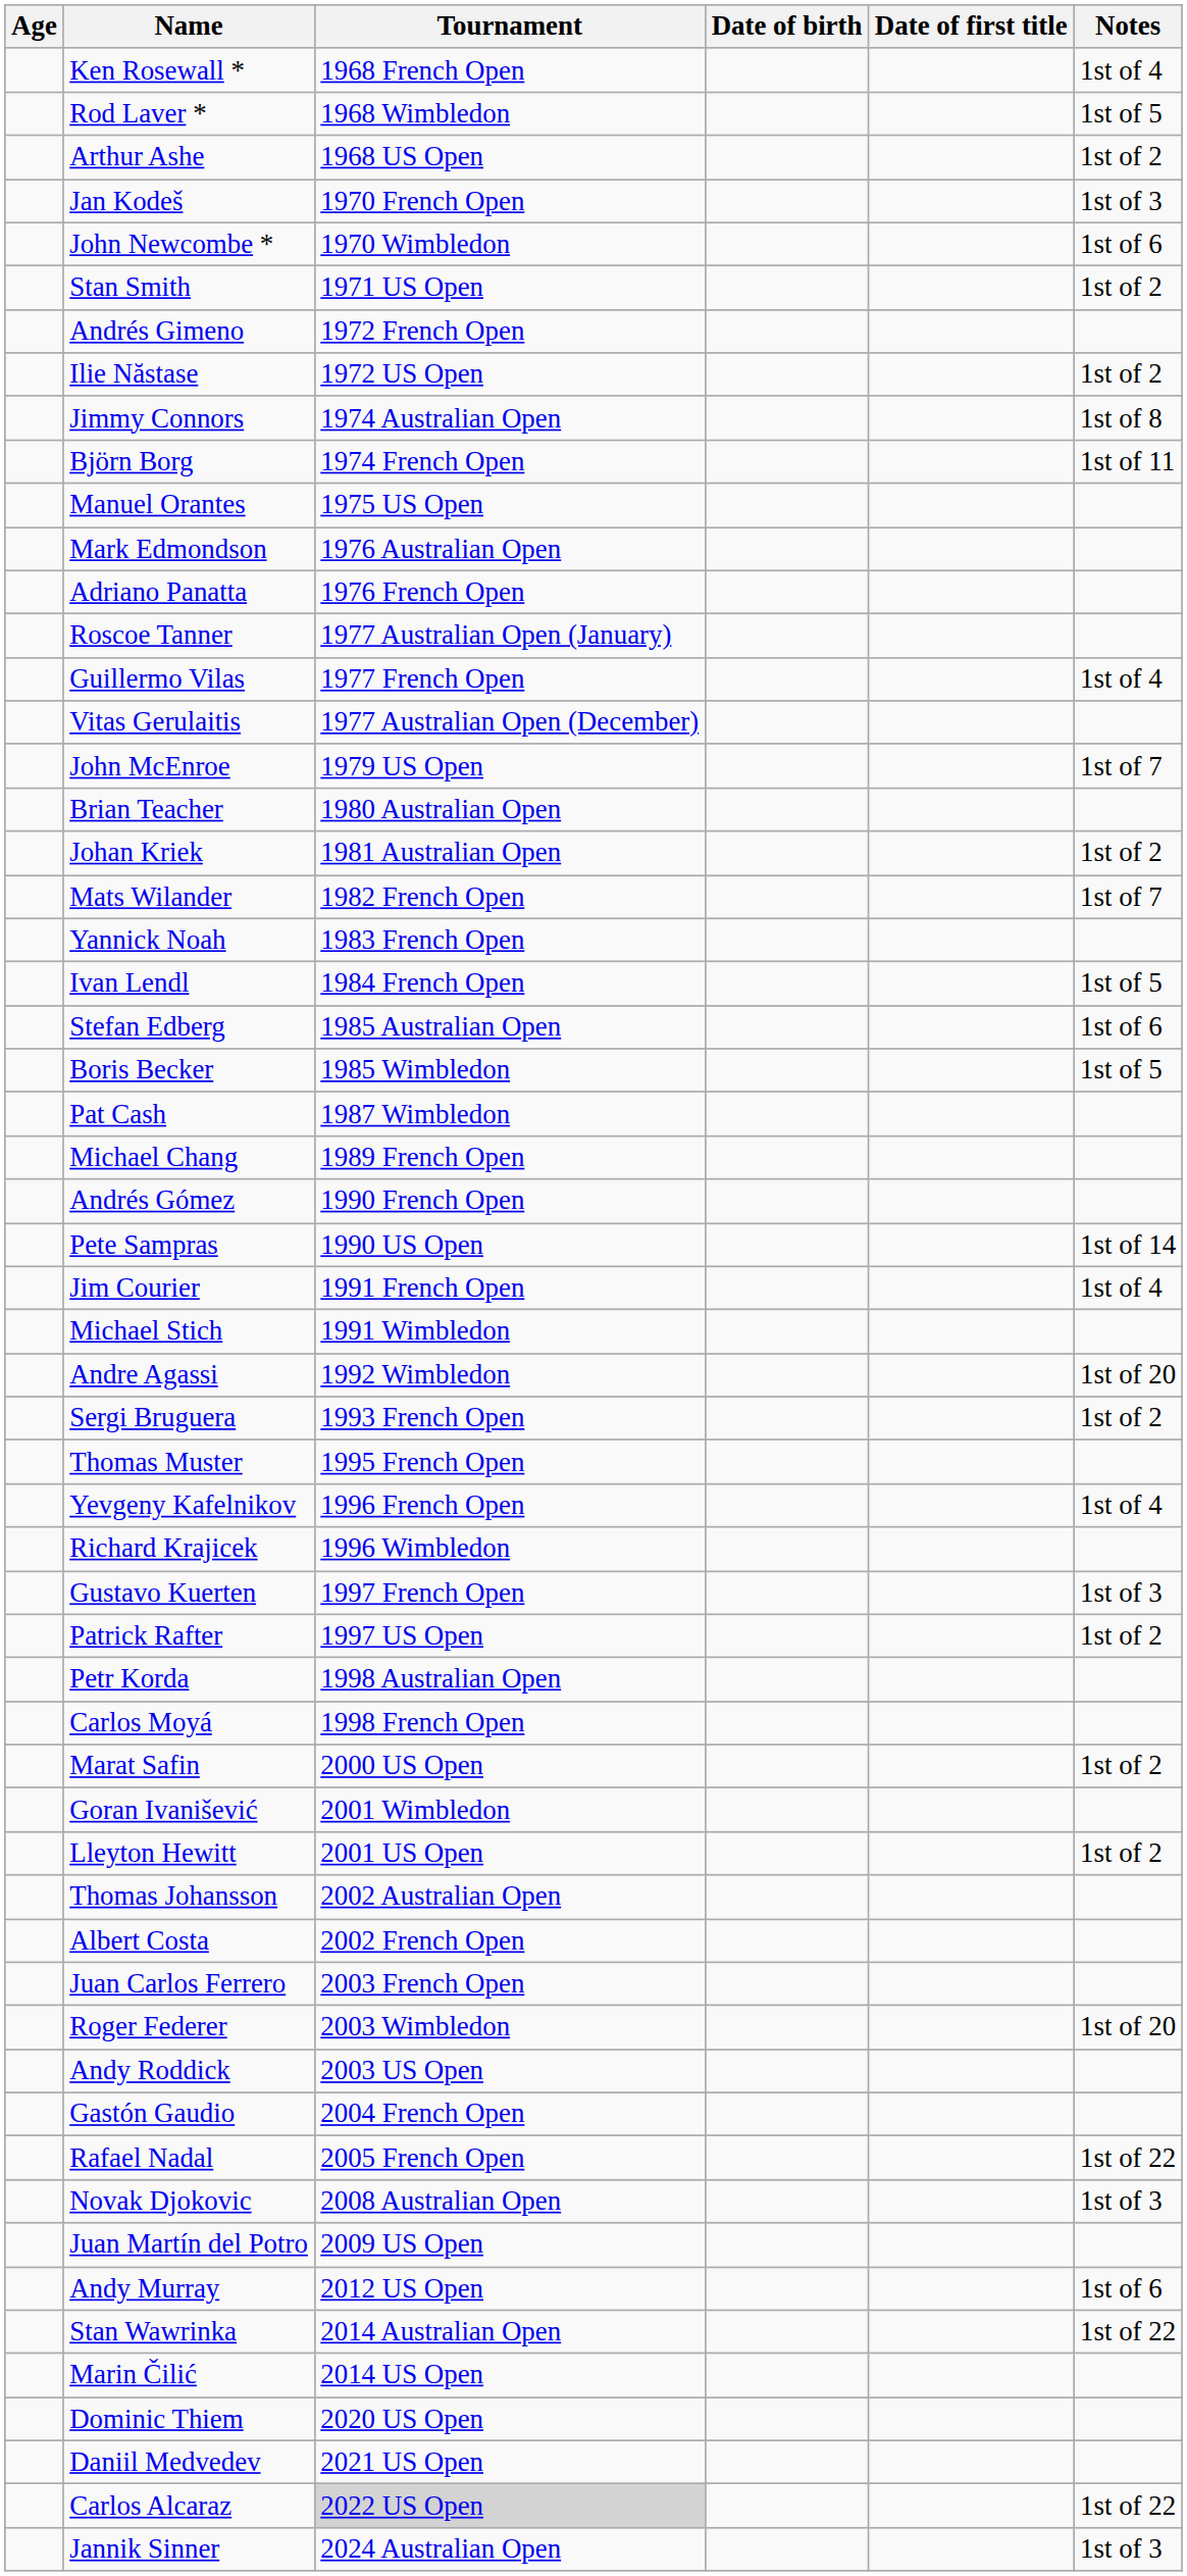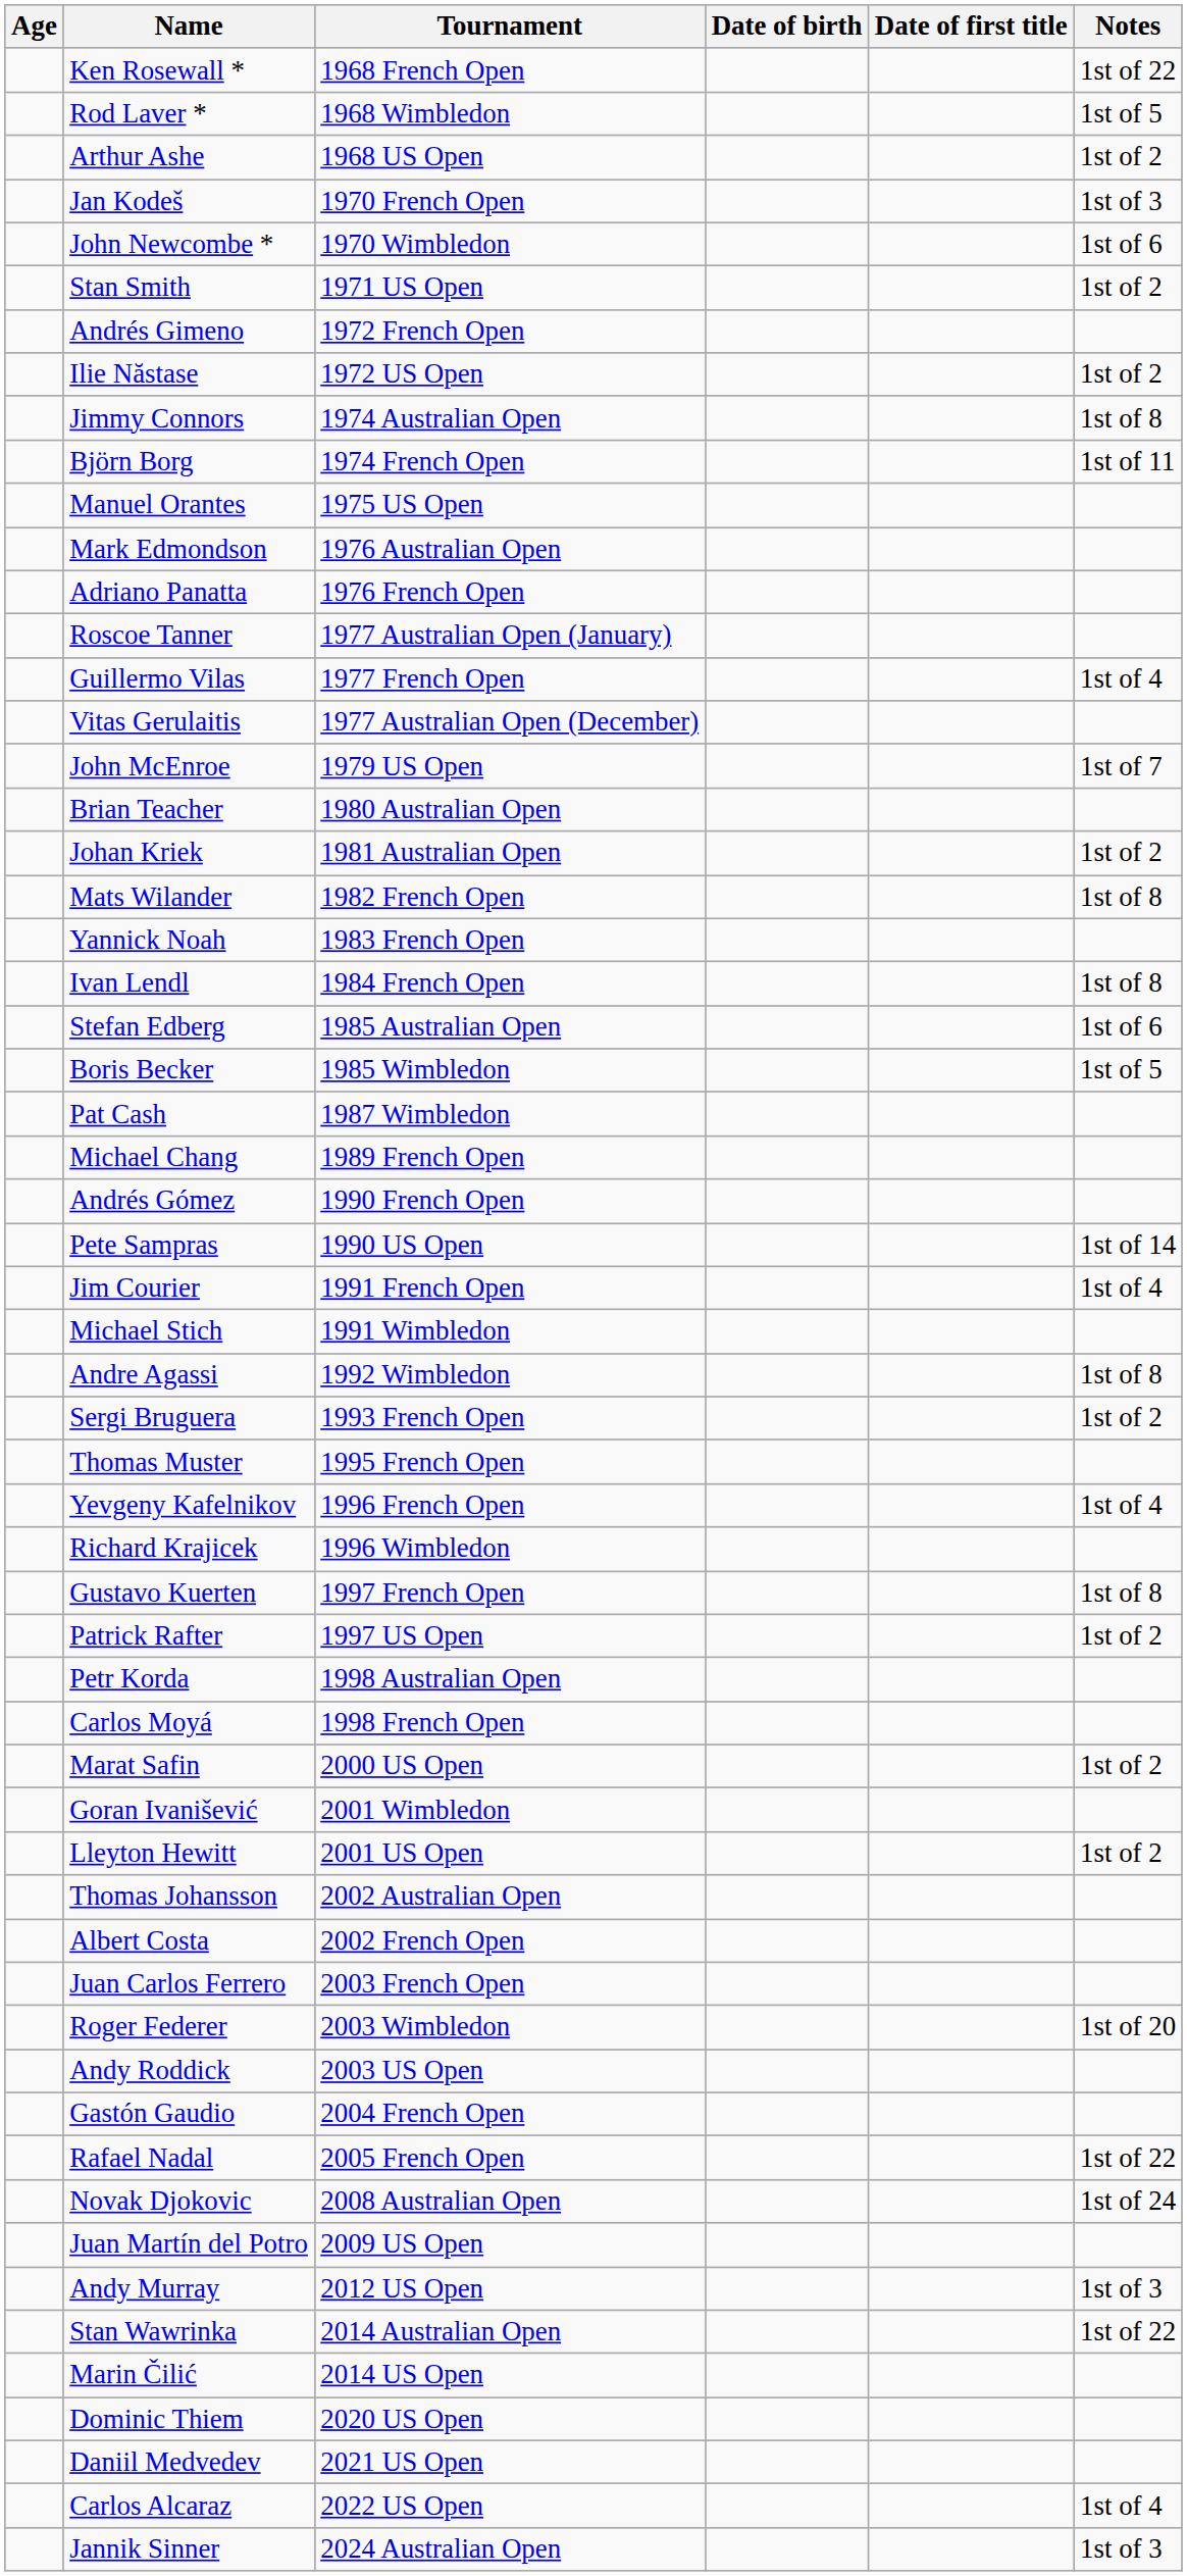 <table class="wikitable sortable">
 <tr>
 <th>Age</th>
 <th>Name</th>
 <th>Tournament</th>
 <th>Date of  birth</th>
 <th>Date of first title</th>
 <th>Notes</th>
 </tr>
 <tr>
 <td></td>
 <td> <a href='#'>Ken Rosewall</a> *</td>
 <td><a href='#'>1968 French Open</a></td>
 <td></td>
 <td></td>
-<td>1st of 4</td>
+<td>1st of 22</td>
 </tr>
 <tr>
 <td></td>
 <td> <a href='#'>Rod Laver</a> *</td>
 <td><a href='#'>1968  Wimbledon</a></td>
 <td></td>
 <td></td>
 <td>1st of 5</td>
 </tr>
 <tr>
 <td></td>
 <td> <a href='#'>Arthur Ashe</a></td>
 <td><a href='#'>1968 US Open</a></td>
 <td></td>
 <td></td>
 <td>1st of 2</td>
 </tr>
 <tr>
 <td></td>
 <td> <a href='#'>Jan Kodeš</a></td>
 <td><a href='#'>1970 French Open</a></td>
 <td></td>
 <td></td>
 <td>1st of 3</td>
 </tr>
 <tr>
 <td></td>
 <td> <a href='#'>John Newcombe</a> *</td>
 <td><a href='#'>1970  Wimbledon</a></td>
 <td></td>
 <td></td>
 <td>1st of 6</td>
 </tr>
 <tr>
 <td></td>
 <td> <a href='#'>Stan Smith</a></td>
 <td><a href='#'>1971 US Open</a></td>
 <td></td>
 <td></td>
 <td>1st of 2</td>
 </tr>
 <tr>
 <td></td>
 <td> <a href='#'>Andrés Gimeno</a></td>
 <td><a href='#'>1972 French Open</a></td>
 <td></td>
 <td></td>
 <td></td>
 </tr>
 <tr>
 <td></td>
 <td> <a href='#'>Ilie  Năstase</a></td>
 <td><a href='#'>1972 US Open</a></td>
 <td></td>
 <td></td>
 <td>1st of 2</td>
 </tr>
 <tr>
 <td></td>
 <td> <a href='#'>Jimmy Connors</a></td>
 <td><a href='#'>1974 Australian Open</a></td>
 <td></td>
 <td></td>
 <td>1st of 8</td>
 </tr>
 <tr>
 <td></td>
 <td> <a href='#'>Björn Borg</a></td>
 <td><a href='#'>1974 French Open</a></td>
 <td></td>
 <td></td>
 <td>1st of 11</td>
 </tr>
 <tr>
 <td></td>
 <td> <a href='#'>Manuel Orantes</a></td>
 <td><a href='#'>1975 US Open</a></td>
 <td></td>
 <td></td>
 <td></td>
 </tr>
 <tr>
 <td></td>
 <td> <a href='#'>Mark Edmondson</a></td>
 <td><a href='#'>1976 Australian Open</a></td>
 <td></td>
 <td></td>
 <td></td>
 </tr>
 <tr>
 <td></td>
 <td> <a href='#'>Adriano Panatta</a></td>
 <td><a href='#'>1976 French Open</a></td>
 <td></td>
 <td></td>
 <td></td>
 </tr>
 <tr>
 <td></td>
 <td> <a href='#'>Roscoe Tanner</a></td>
 <td><a href='#'>1977 Australian Open (January)</a></td>
 <td></td>
 <td></td>
 <td></td>
 </tr>
 <tr>
 <td></td>
 <td> <a href='#'>Guillermo Vilas</a></td>
 <td><a href='#'>1977 French Open</a></td>
 <td></td>
 <td></td>
 <td>1st of 4</td>
 </tr>
 <tr>
 <td></td>
 <td> <a href='#'>Vitas Gerulaitis</a></td>
 <td><a href='#'>1977 Australian Open (December)</a></td>
 <td></td>
 <td></td>
 <td></td>
 </tr>
 <tr>
 <td></td>
 <td> <a href='#'>John McEnroe</a></td>
 <td><a href='#'>1979 US Open</a></td>
 <td></td>
 <td></td>
 <td>1st of 7</td>
 </tr>
 <tr>
 <td></td>
 <td> <a href='#'>Brian Teacher</a></td>
 <td><a href='#'>1980 Australian Open</a></td>
 <td></td>
 <td></td>
 <td></td>
 </tr>
 <tr>
 <td></td>
 <td> <a href='#'>Johan Kriek</a></td>
 <td><a href='#'>1981 Australian Open</a></td>
 <td></td>
 <td></td>
 <td>1st of 2</td>
 </tr>
 <tr>
 <td></td>
 <td> <a href='#'>Mats Wilander</a></td>
 <td><a href='#'>1982 French Open</a></td>
 <td></td>
 <td></td>
-<td>1st of 7</td>
+<td>1st of 8</td>
 </tr>
 <tr>
 <td></td>
 <td> <a href='#'>Yannick Noah</a></td>
 <td><a href='#'>1983 French Open</a></td>
 <td></td>
 <td></td>
 <td></td>
 </tr>
 <tr>
 <td></td>
 <td> <a href='#'>Ivan Lendl</a></td>
 <td><a href='#'>1984 French Open</a></td>
 <td></td>
 <td></td>
-<td>1st of 5</td>
+<td>1st of 8</td>
 </tr>
 <tr>
 <td></td>
 <td> <a href='#'>Stefan Edberg</a></td>
 <td><a href='#'>1985 Australian Open</a></td>
 <td></td>
 <td></td>
 <td>1st of 6</td>
 </tr>
 <tr>
 <td></td>
 <td> <a href='#'>Boris Becker</a></td>
 <td><a href='#'>1985  Wimbledon</a></td>
 <td></td>
 <td></td>
 <td>1st of 5</td>
 </tr>
 <tr>
 <td></td>
 <td> <a href='#'>Pat Cash</a></td>
 <td><a href='#'>1987  Wimbledon</a></td>
 <td></td>
 <td></td>
 <td></td>
 </tr>
 <tr>
 <td></td>
 <td> <a href='#'>Michael Chang</a></td>
 <td><a href='#'>1989 French Open</a></td>
 <td></td>
 <td></td>
 <td></td>
 </tr>
 <tr>
 <td></td>
 <td> <a href='#'>Andrés Gómez</a></td>
 <td><a href='#'>1990 French Open</a></td>
 <td></td>
 <td></td>
 <td></td>
 </tr>
 <tr>
 <td></td>
 <td> <a href='#'>Pete Sampras</a></td>
 <td><a href='#'>1990 US Open</a></td>
 <td></td>
 <td></td>
 <td>1st of 14</td>
 </tr>
 <tr>
 <td></td>
 <td> <a href='#'>Jim Courier</a></td>
 <td><a href='#'>1991 French Open</a></td>
 <td></td>
 <td></td>
 <td>1st of 4</td>
 </tr>
 <tr>
 <td></td>
 <td> <a href='#'>Michael Stich</a></td>
 <td><a href='#'>1991  Wimbledon</a></td>
 <td></td>
 <td></td>
 <td></td>
 </tr>
 <tr>
 <td></td>
 <td> <a href='#'>Andre Agassi</a></td>
 <td><a href='#'>1992  Wimbledon</a></td>
 <td></td>
 <td></td>
-<td>1st of 20</td>
+<td>1st of 8</td>
 </tr>
 <tr>
 <td></td>
 <td> <a href='#'>Sergi Bruguera</a></td>
 <td><a href='#'>1993 French Open</a></td>
 <td></td>
 <td></td>
 <td>1st of 2</td>
 </tr>
 <tr>
 <td></td>
 <td> <a href='#'>Thomas Muster</a></td>
 <td><a href='#'>1995 French Open</a></td>
 <td></td>
 <td></td>
 <td></td>
 </tr>
 <tr>
 <td></td>
 <td> <a href='#'>Yevgeny Kafelnikov</a></td>
 <td><a href='#'>1996 French Open</a></td>
 <td></td>
 <td></td>
 <td>1st of 4</td>
 </tr>
 <tr>
 <td></td>
 <td> <a href='#'>Richard Krajicek</a></td>
 <td><a href='#'>1996  Wimbledon</a></td>
 <td></td>
 <td></td>
 <td></td>
 </tr>
 <tr>
 <td></td>
 <td> <a href='#'>Gustavo Kuerten</a></td>
 <td><a href='#'>1997 French Open</a></td>
 <td></td>
 <td></td>
-<td>1st of 3</td>
+<td>1st of 8</td>
 </tr>
 <tr>
 <td></td>
 <td> <a href='#'>Patrick Rafter</a></td>
 <td><a href='#'>1997 US Open</a></td>
 <td></td>
 <td></td>
 <td>1st of 2</td>
 </tr>
 <tr>
 <td></td>
 <td> <a href='#'>Petr Korda</a></td>
 <td><a href='#'>1998 Australian Open</a></td>
 <td></td>
 <td></td>
 <td></td>
 </tr>
 <tr>
 <td></td>
 <td> <a href='#'>Carlos Moyá</a></td>
 <td><a href='#'>1998 French Open</a></td>
 <td></td>
 <td></td>
 <td></td>
 </tr>
 <tr>
 <td></td>
 <td> <a href='#'>Marat Safin</a></td>
 <td><a href='#'>2000 US Open</a></td>
 <td></td>
 <td></td>
 <td>1st of 2</td>
 </tr>
 <tr>
 <td></td>
 <td> <a href='#'>Goran Ivanišević</a></td>
 <td><a href='#'>2001  Wimbledon</a></td>
 <td></td>
 <td></td>
 <td></td>
 </tr>
 <tr>
 <td></td>
 <td> <a href='#'>Lleyton Hewitt</a></td>
 <td><a href='#'>2001 US Open</a></td>
 <td></td>
 <td></td>
 <td>1st of 2</td>
 </tr>
 <tr>
 <td></td>
 <td> <a href='#'>Thomas Johansson</a></td>
 <td><a href='#'>2002 Australian Open</a></td>
 <td></td>
 <td></td>
 <td></td>
 </tr>
 <tr>
 <td></td>
 <td> <a href='#'>Albert Costa</a></td>
 <td><a href='#'>2002 French Open</a></td>
 <td></td>
 <td></td>
 <td></td>
 </tr>
 <tr>
 <td></td>
 <td> <a href='#'>Juan Carlos Ferrero</a></td>
 <td><a href='#'>2003 French Open</a></td>
 <td></td>
 <td></td>
 <td></td>
 </tr>
 <tr>
 <td></td>
 <td> <a href='#'>Roger Federer</a></td>
 <td><a href='#'>2003  Wimbledon</a></td>
 <td></td>
 <td></td>
 <td>1st of 20</td>
 </tr>
 <tr>
 <td></td>
 <td> <a href='#'>Andy Roddick</a></td>
 <td><a href='#'>2003 US Open</a></td>
 <td></td>
 <td></td>
 <td></td>
 </tr>
 <tr>
 <td></td>
 <td> <a href='#'>Gastón Gaudio</a></td>
 <td><a href='#'>2004 French Open</a></td>
 <td></td>
 <td></td>
 <td></td>
 </tr>
 <tr>
 <td></td>
 <td> <a href='#'>Rafael Nadal</a></td>
 <td><a href='#'>2005 French Open</a></td>
 <td></td>
 <td></td>
 <td>1st of 22</td>
 </tr>
 <tr>
 <td></td>
 <td> <a href='#'>Novak Djokovic</a></td>
 <td><a href='#'>2008 Australian Open</a></td>
 <td></td>
 <td></td>
-<td>1st of 3</td>
+<td>1st of 24</td>
 </tr>
 <tr>
 <td></td>
 <td> <a href='#'>Juan Martín del  Potro</a></td>
 <td><a href='#'>2009 US Open</a></td>
 <td></td>
 <td></td>
 <td></td>
 </tr>
 <tr>
 <td></td>
 <td> <a href='#'>Andy Murray</a></td>
 <td><a href='#'>2012 US Open</a></td>
 <td></td>
 <td></td>
-<td>1st of 6</td>
+<td>1st of 3</td>
 </tr>
 <tr>
 <td></td>
 <td> <a href='#'>Stan Wawrinka</a></td>
 <td><a href='#'>2014 Australian Open</a></td>
 <td></td>
 <td></td>
 <td>1st of 22</td>
 </tr>
 <tr>
 <td></td>
 <td> <a href='#'>Marin Čilić</a></td>
 <td><a href='#'>2014 US Open</a></td>
 <td></td>
 <td></td>
 <td></td>
 </tr>
 <tr>
 <td></td>
 <td> <a href='#'>Dominic Thiem</a></td>
 <td><a href='#'>2020 US Open</a></td>
 <td></td>
 <td></td>
 <td></td>
 </tr>
 <tr>
 <td></td>
 <td> <a href='#'>Daniil Medvedev</a></td>
 <td><a href='#'>2021 US Open</a></td>
 <td></td>
 <td></td>
 <td></td>
 </tr>
 <tr>
 <td></td>
 <td> <a href='#'>Carlos Alcaraz</a></td>
-<td style="background: lightgrey;"><a href='#'>2022 US Open</a></td>
+<td><a href='#'>2022 US Open</a></td>
 <td></td>
 <td></td>
-<td>1st of 22</td>
+<td>1st of 4</td>
 </tr>
 <tr>
 <td></td>
 <td> <a href='#'>Jannik Sinner</a></td>
 <td><a href='#'>2024 Australian Open</a></td>
 <td></td>
 <td></td>
 <td>1st of 3</td>
 </tr>
 </table>
